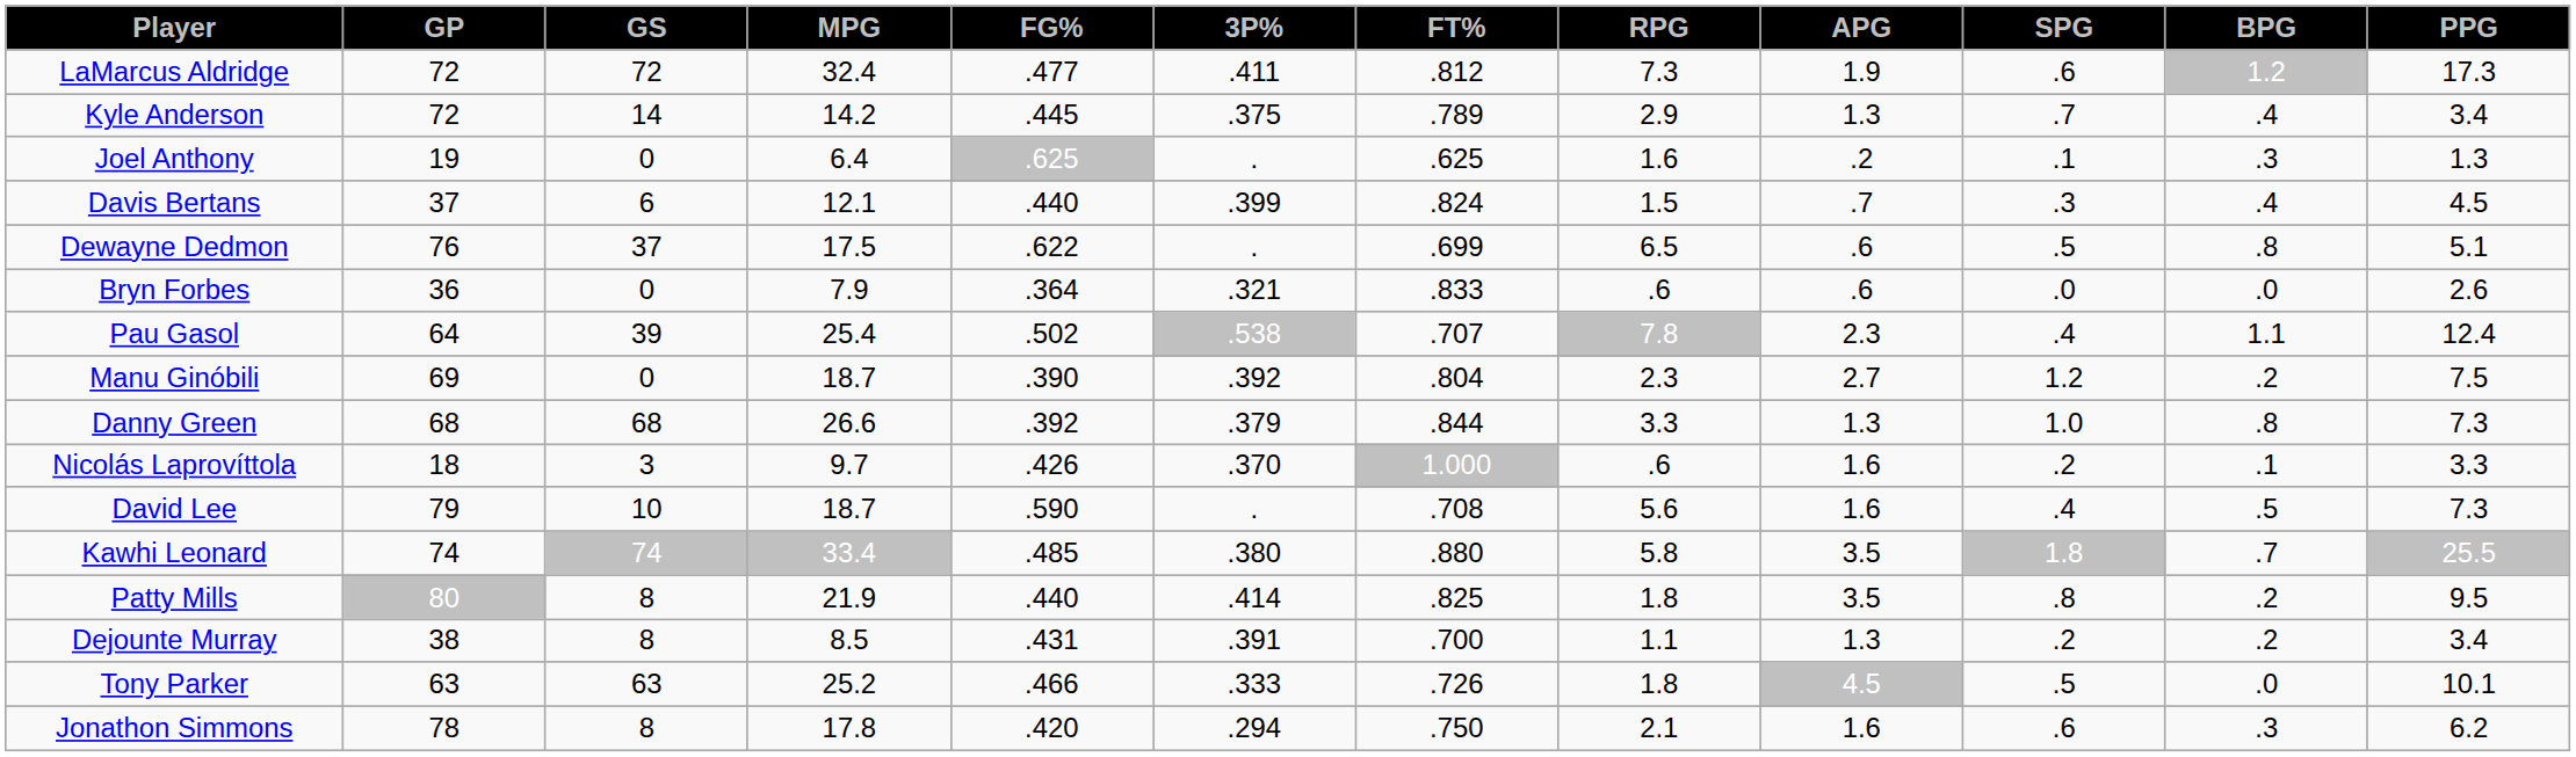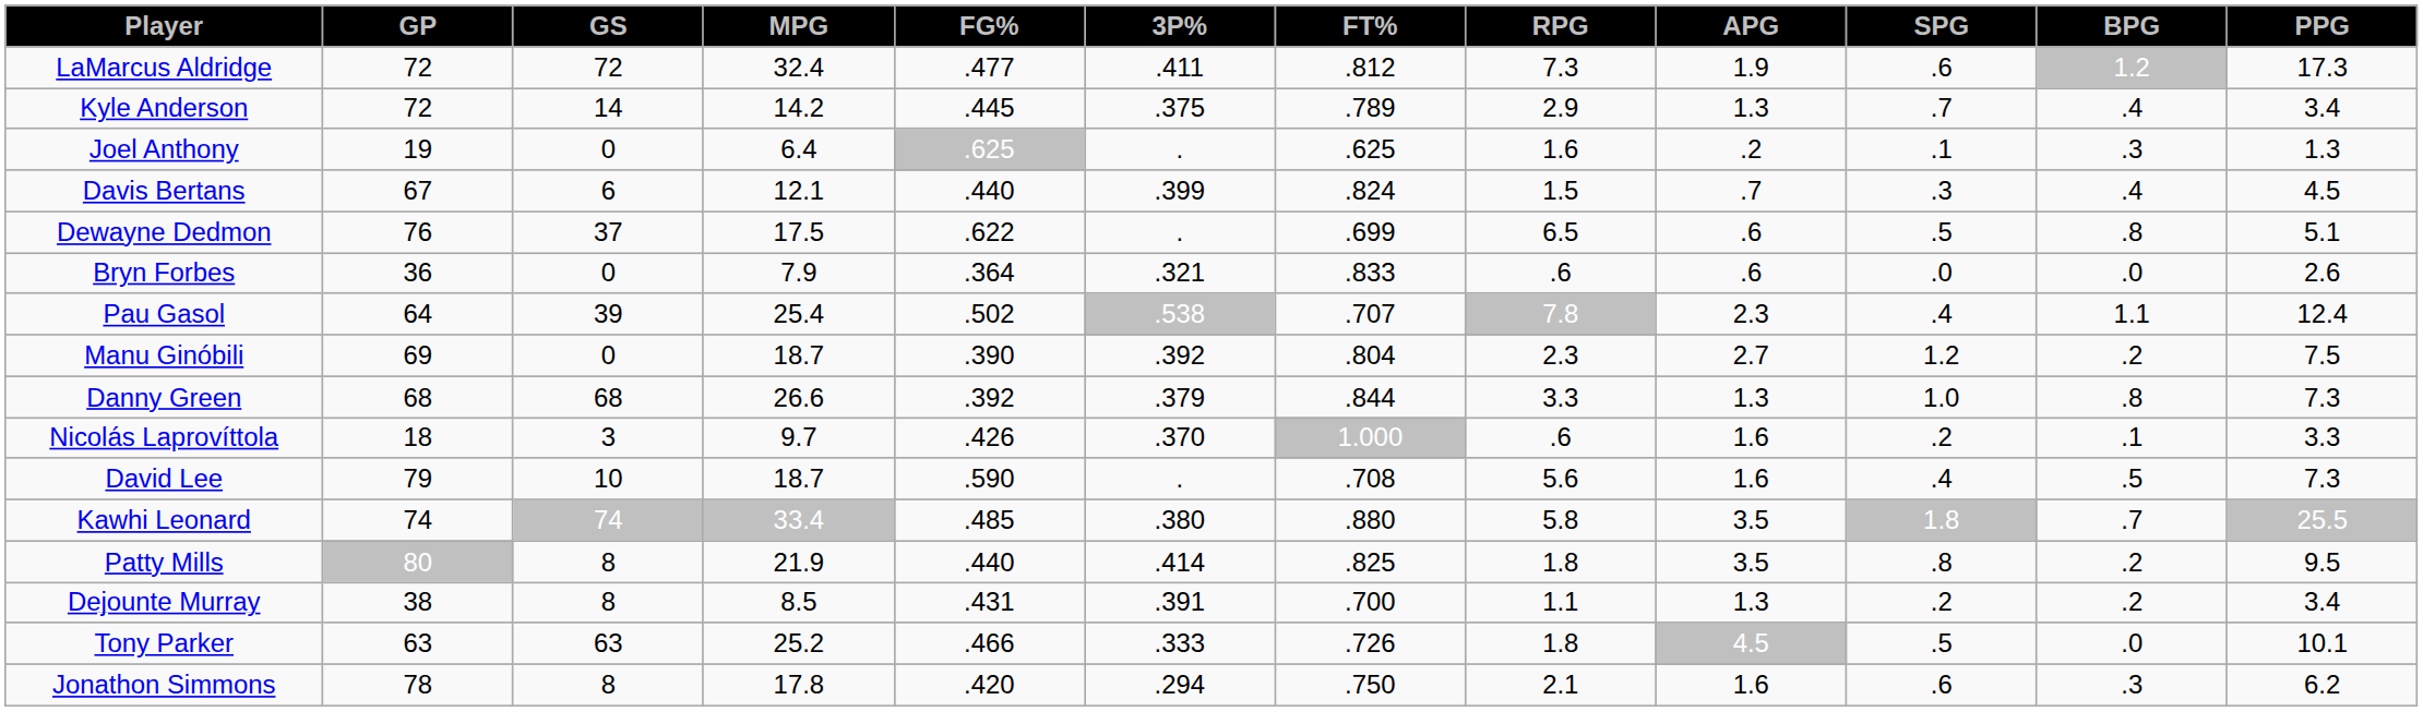 <table class="wikitable sortable" style="font-size:90%; text-align:center; white-space:nowrap;">
 <tr>
 <th style="background:#000000;color:silver;" width="10%">Player</th>
 <th style="background:#000000;color:silver;" width="6%">GP</th>
 <th style="background:#000000;color:silver;" width="6%">GS</th>
 <th style="background:#000000;color:silver;" width="6%">MPG</th>
 <th style="background:#000000;color:silver;" width="6%">FG%</th>
 <th style="background:#000000;color:silver;" width="6%">3P%</th>
 <th style="background:#000000;color:silver;" width="6%">FT%</th>
 <th style="background:#000000;color:silver;" width="6%">RPG</th>
 <th style="background:#000000;color:silver;" width="6%">APG</th>
 <th style="background:#000000;color:silver;" width="6%">SPG</th>
 <th style="background:#000000;color:silver;" width="6%">BPG</th>
 <th style="background:#000000;color:silver;" width="6%">PPG</th>
 </tr>
 <tr>
 <td><a href='#'>LaMarcus Aldridge</a></td>
 <td>72</td>
 <td>72</td>
 <td>32.4</td>
 <td>.477</td>
 <td>.411</td>
 <td>.812</td>
 <td>7.3</td>
 <td>1.9</td>
 <td>.6</td>
 <td style="background:silver;color:#FFFFFF;">1.2</td>
 <td>17.3</td>
 </tr>
 <tr>
 <td><a href='#'>Kyle Anderson</a></td>
 <td>72</td>
 <td>14</td>
 <td>14.2</td>
 <td>.445</td>
 <td>.375</td>
 <td>.789</td>
 <td>2.9</td>
 <td>1.3</td>
 <td>.7</td>
 <td>.4</td>
 <td>3.4</td>
 </tr>
 <tr>
 <td><a href='#'>Joel Anthony</a></td>
 <td>19</td>
 <td>0</td>
 <td>6.4</td>
 <td style="background:silver;color:#FFFFFF;">.625</td>
 <td>.</td>
 <td>.625</td>
 <td>1.6</td>
 <td>.2</td>
 <td>.1</td>
 <td>.3</td>
 <td>1.3</td>
 </tr>
 <tr>
 <td><a href='#'>Davis Bertans</a></td>
-<td>37</td>
+<td>67</td>
 <td>6</td>
 <td>12.1</td>
 <td>.440</td>
 <td>.399</td>
 <td>.824</td>
 <td>1.5</td>
 <td>.7</td>
 <td>.3</td>
 <td>.4</td>
 <td>4.5</td>
 </tr>
 <tr>
 <td><a href='#'>Dewayne Dedmon</a></td>
 <td>76</td>
 <td>37</td>
 <td>17.5</td>
 <td>.622</td>
 <td>.</td>
 <td>.699</td>
 <td>6.5</td>
 <td>.6</td>
 <td>.5</td>
 <td>.8</td>
 <td>5.1</td>
 </tr>
 <tr>
 <td><a href='#'>Bryn Forbes</a></td>
 <td>36</td>
 <td>0</td>
 <td>7.9</td>
 <td>.364</td>
 <td>.321</td>
 <td>.833</td>
 <td>.6</td>
 <td>.6</td>
 <td>.0</td>
 <td>.0</td>
 <td>2.6</td>
 </tr>
 <tr>
 <td><a href='#'>Pau Gasol</a></td>
 <td>64</td>
 <td>39</td>
 <td>25.4</td>
 <td>.502</td>
 <td style="background:silver;color:#FFFFFF;">.538</td>
 <td>.707</td>
 <td style="background:silver;color:#FFFFFF;">7.8</td>
 <td>2.3</td>
 <td>.4</td>
 <td>1.1</td>
 <td>12.4</td>
 </tr>
 <tr>
 <td><a href='#'>Manu Ginóbili</a></td>
 <td>69</td>
 <td>0</td>
 <td>18.7</td>
 <td>.390</td>
 <td>.392</td>
 <td>.804</td>
 <td>2.3</td>
 <td>2.7</td>
 <td>1.2</td>
 <td>.2</td>
 <td>7.5</td>
 </tr>
 <tr>
 <td><a href='#'>Danny Green</a></td>
 <td>68</td>
 <td>68</td>
 <td>26.6</td>
 <td>.392</td>
 <td>.379</td>
 <td>.844</td>
 <td>3.3</td>
 <td>1.3</td>
 <td>1.0</td>
 <td>.8</td>
 <td>7.3</td>
 </tr>
 <tr>
 <td><a href='#'>Nicolás Laprovíttola</a></td>
 <td>18</td>
 <td>3</td>
 <td>9.7</td>
 <td>.426</td>
 <td>.370</td>
 <td style="background:silver;color:#FFFFFF;">1.000</td>
 <td>.6</td>
 <td>1.6</td>
 <td>.2</td>
 <td>.1</td>
 <td>3.3</td>
 </tr>
 <tr>
 <td><a href='#'>David Lee</a></td>
 <td>79</td>
 <td>10</td>
 <td>18.7</td>
 <td>.590</td>
 <td>.</td>
 <td>.708</td>
 <td>5.6</td>
 <td>1.6</td>
 <td>.4</td>
 <td>.5</td>
 <td>7.3</td>
 </tr>
 <tr>
 <td><a href='#'>Kawhi Leonard</a></td>
 <td>74</td>
 <td style="background:silver;color:#FFFFFF;">74</td>
 <td style="background:silver;color:#FFFFFF;">33.4</td>
 <td>.485</td>
 <td>.380</td>
 <td>.880</td>
 <td>5.8</td>
 <td>3.5</td>
 <td style="background:silver;color:#FFFFFF;">1.8</td>
 <td>.7</td>
 <td style="background:silver;color:#FFFFFF;">25.5</td>
 </tr>
 <tr>
 <td><a href='#'>Patty Mills</a></td>
 <td style="background:silver;color:#FFFFFF;">80</td>
 <td>8</td>
 <td>21.9</td>
 <td>.440</td>
 <td>.414</td>
 <td>.825</td>
 <td>1.8</td>
 <td>3.5</td>
 <td>.8</td>
 <td>.2</td>
 <td>9.5</td>
 </tr>
 <tr>
 <td><a href='#'>Dejounte Murray</a></td>
 <td>38</td>
 <td>8</td>
 <td>8.5</td>
 <td>.431</td>
 <td>.391</td>
 <td>.700</td>
 <td>1.1</td>
 <td>1.3</td>
 <td>.2</td>
 <td>.2</td>
 <td>3.4</td>
 </tr>
 <tr>
 <td><a href='#'>Tony Parker</a></td>
 <td>63</td>
 <td>63</td>
 <td>25.2</td>
 <td>.466</td>
 <td>.333</td>
 <td>.726</td>
 <td>1.8</td>
 <td style="background:silver;color:#FFFFFF;">4.5</td>
 <td>.5</td>
 <td>.0</td>
 <td>10.1</td>
 </tr>
 <tr>
 <td><a href='#'>Jonathon Simmons</a></td>
 <td>78</td>
 <td>8</td>
 <td>17.8</td>
 <td>.420</td>
 <td>.294</td>
 <td>.750</td>
 <td>2.1</td>
 <td>1.6</td>
 <td>.6</td>
 <td>.3</td>
 <td>6.2</td>
 </tr>
 </table>
